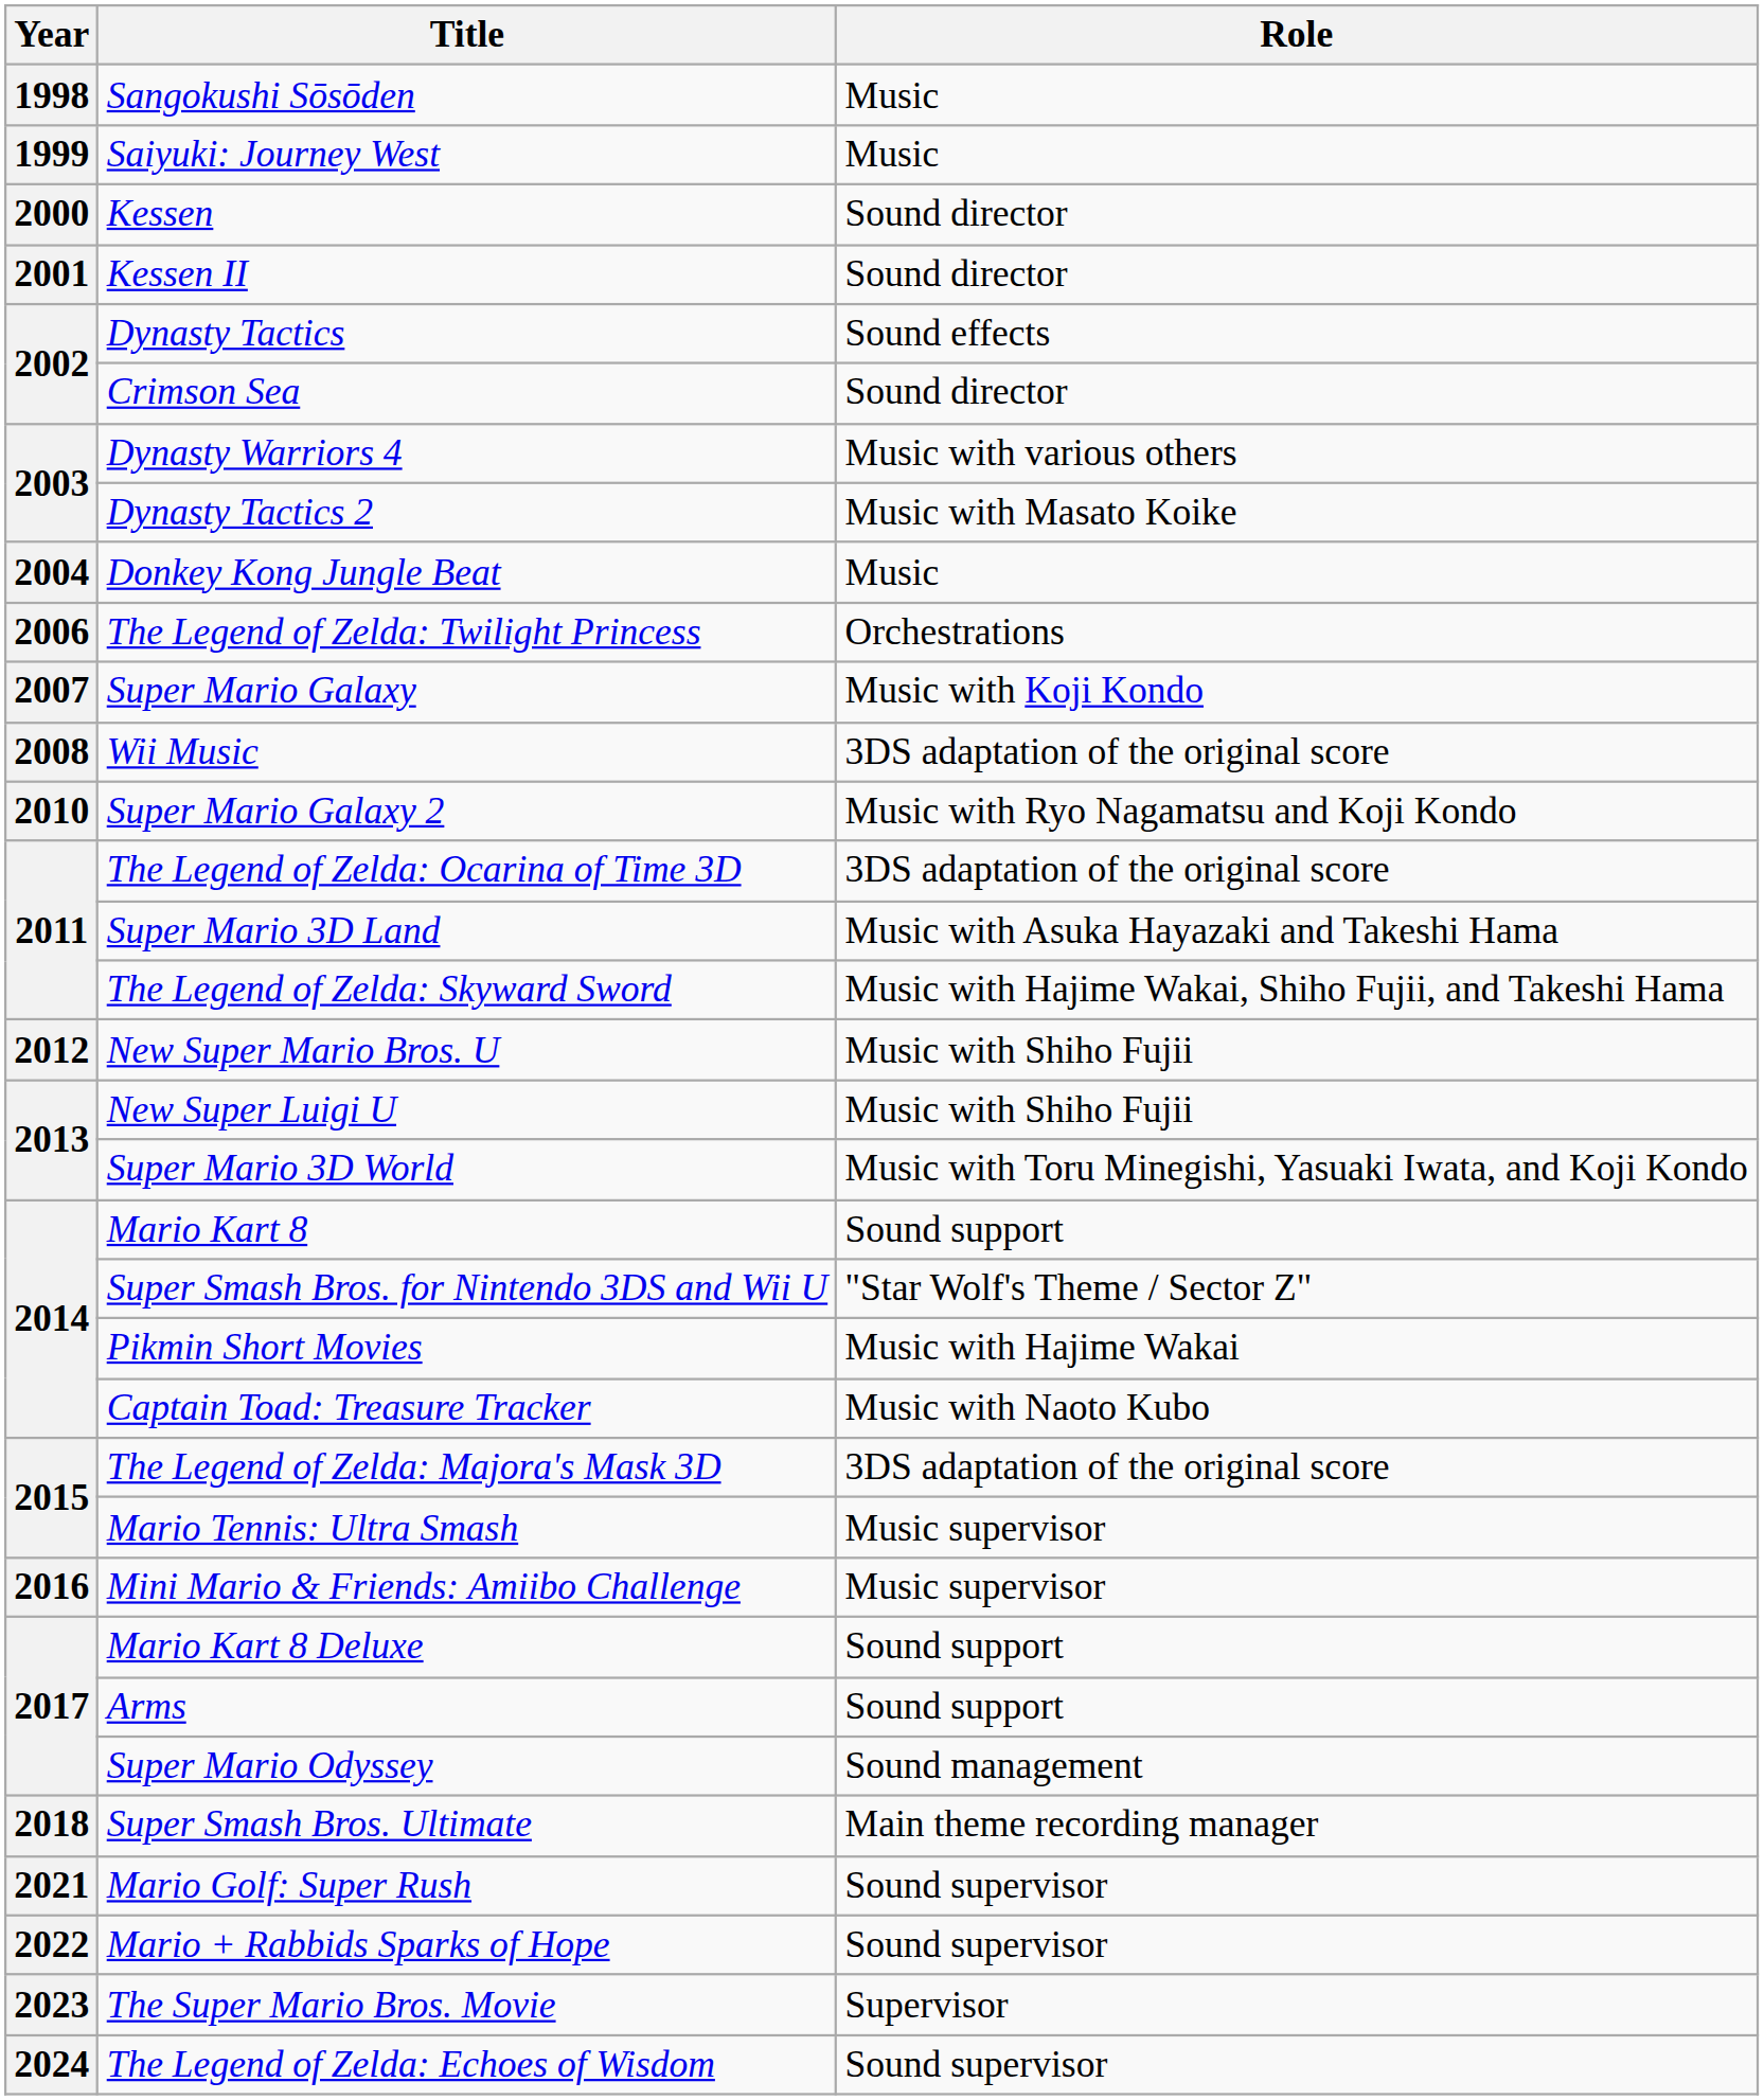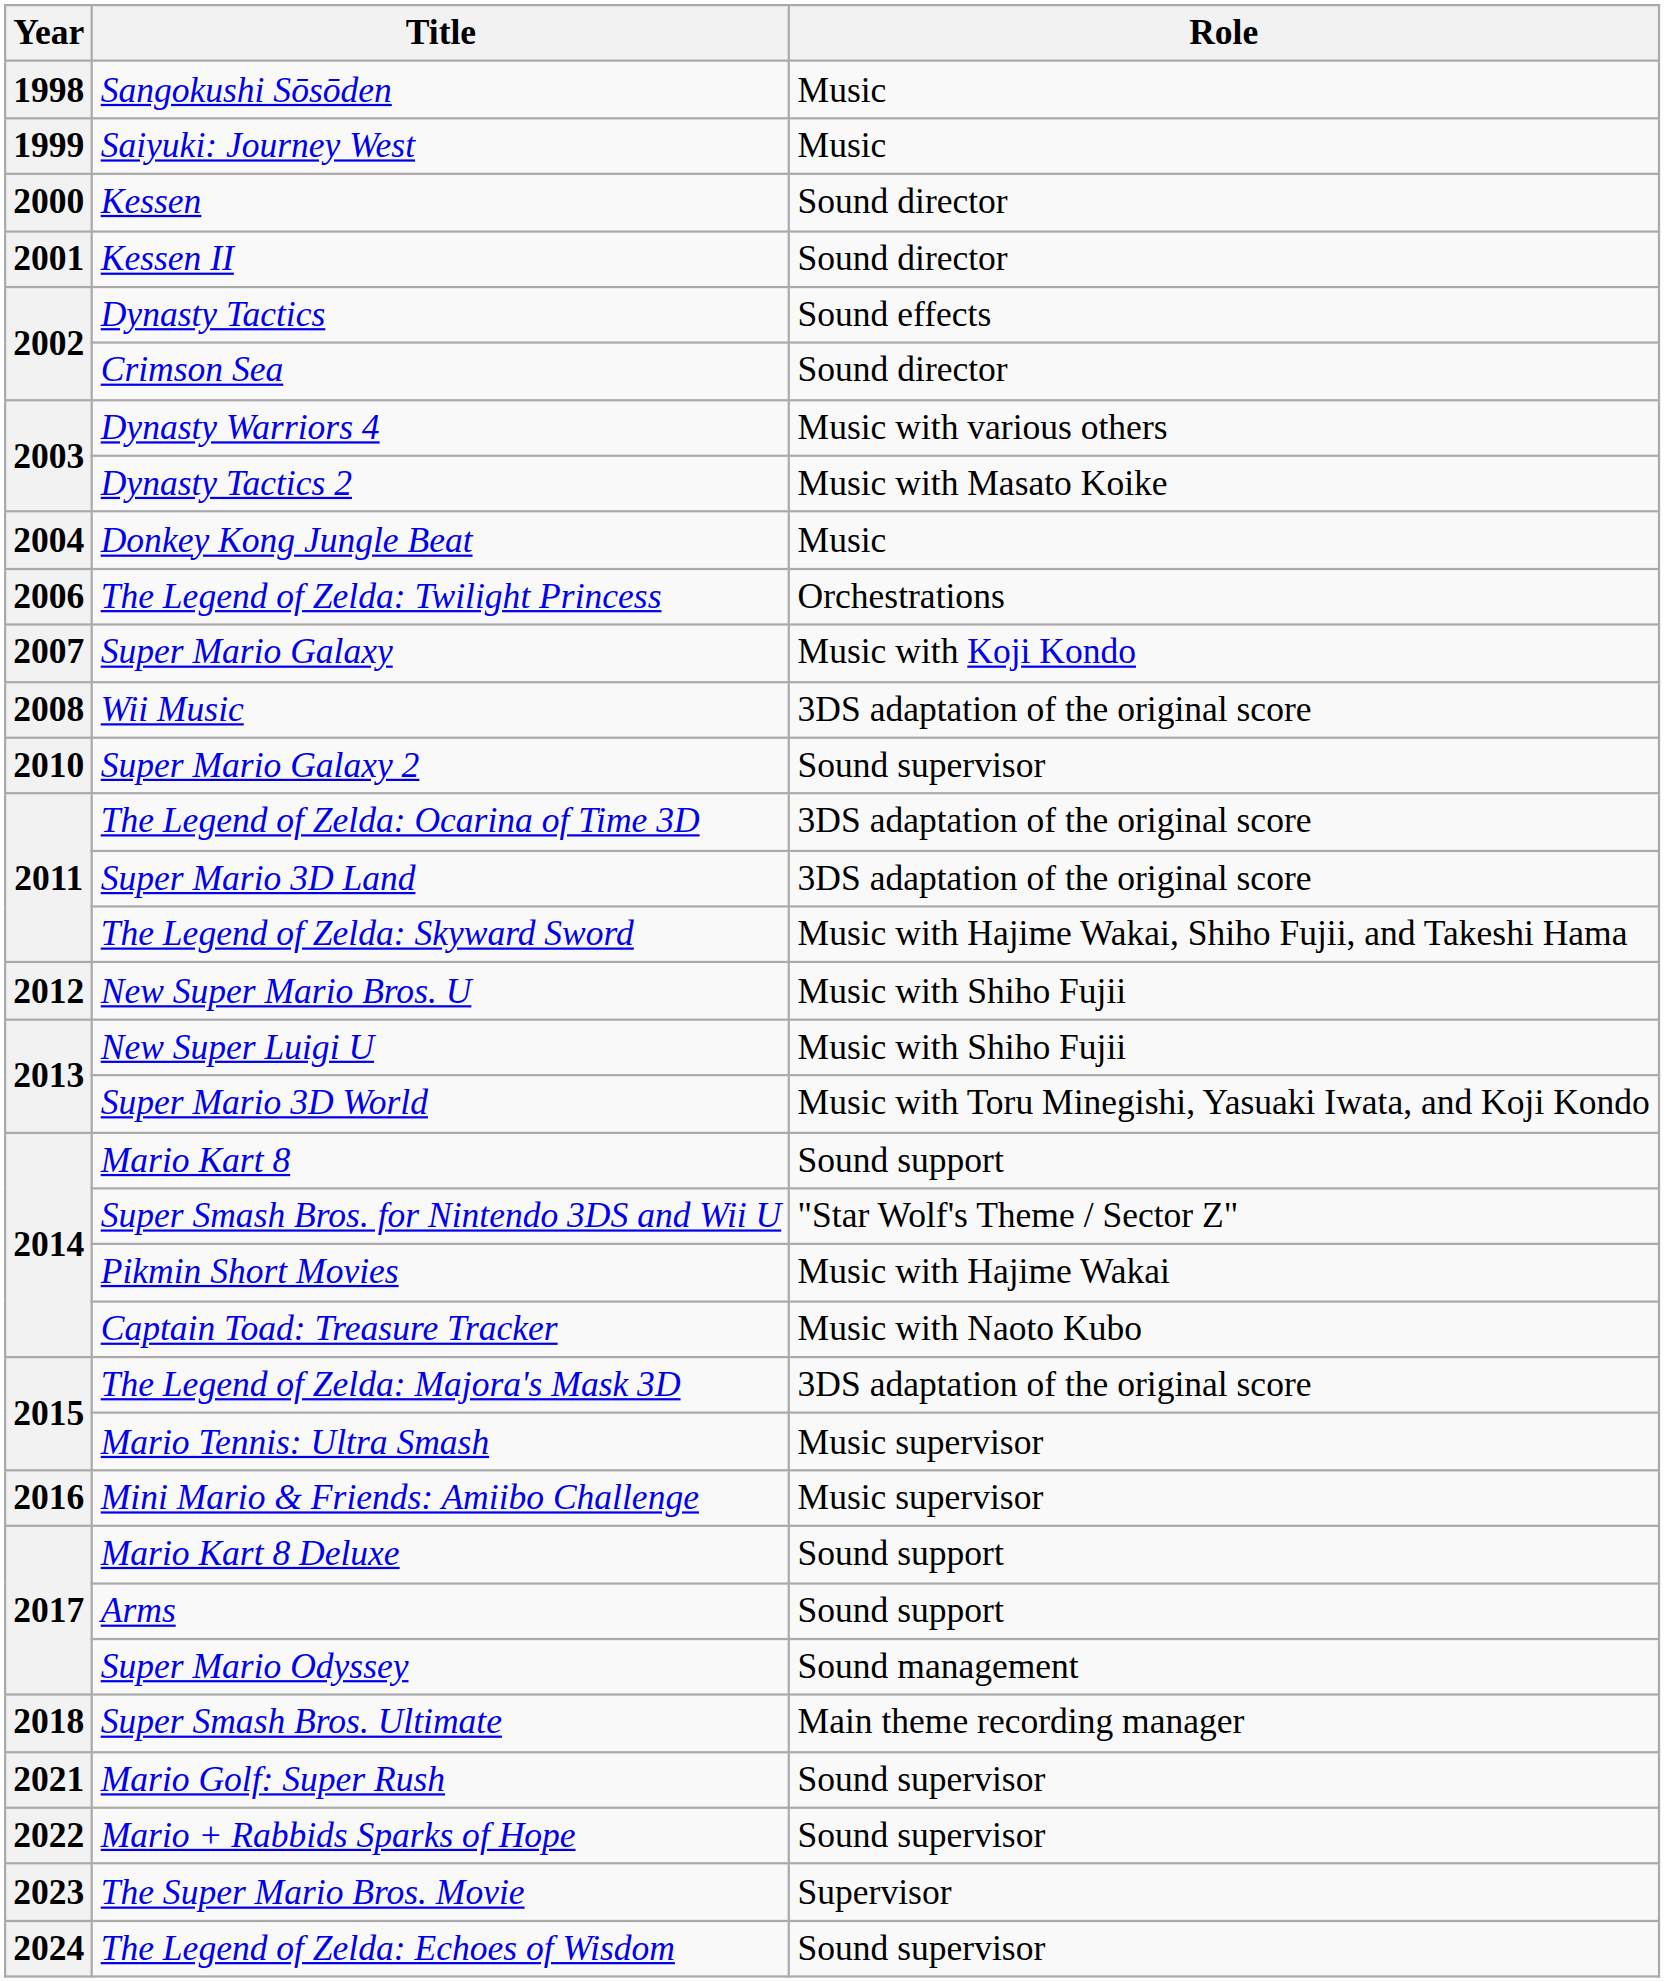 <table class="wikitable sortable" width="auto">
 <tr>
 <th>Year</th>
 <th>Title</th>
 <th>Role</th>
 </tr>
 <tr>
 <th scope="row">1998</th>
 <td><em><a href='#'>Sangokushi Sōsōden</a></em></td>
 <td>Music</td>
 </tr>
 <tr>
 <th scope="row">1999</th>
 <td><em><a href='#'>Saiyuki: Journey West</a></em></td>
 <td>Music</td>
 </tr>
 <tr>
 <th scope="row">2000</th>
 <td><em><a href='#'>Kessen</a></em></td>
 <td>Sound director</td>
 </tr>
 <tr>
 <th scope="row">2001</th>
 <td><em><a href='#'>Kessen II</a></em></td>
 <td>Sound director</td>
 </tr>
 <tr>
 <th scope="row" rowspan="2">2002</th>
 <td><em><a href='#'>Dynasty Tactics</a></em></td>
 <td>Sound effects</td>
 </tr>
 <tr>
 <td><em><a href='#'>Crimson Sea</a></em></td>
 <td>Sound director</td>
 </tr>
 <tr>
 <th scope="row" rowspan="2">2003</th>
 <td><em><a href='#'>Dynasty Warriors 4</a></em></td>
 <td>Music with various others</td>
 </tr>
 <tr>
 <td><em><a href='#'>Dynasty Tactics 2</a></em></td>
 <td>Music with Masato Koike</td>
 </tr>
 <tr>
 <th scope="row">2004</th>
 <td><em><a href='#'>Donkey Kong Jungle Beat</a></em></td>
 <td>Music</td>
 </tr>
 <tr>
 <th scope="row">2006</th>
 <td><em><a href='#'>The Legend of Zelda: Twilight Princess</a></em></td>
 <td>Orchestrations</td>
 </tr>
 <tr>
 <th scope="row">2007</th>
 <td><em><a href='#'>Super Mario Galaxy</a></em></td>
 <td>Music with <a href='#'>Koji Kondo</a></td>
 </tr>
 <tr>
 <th scope="row">2008</th>
 <td><em><a href='#'>Wii Music</a></em></td>
 <td>3DS adaptation of the original score</td>
 </tr>
 <tr>
 <th scope="row">2010</th>
 <td><em><a href='#'>Super Mario Galaxy 2</a></em></td>
-<td>Music with Ryo Nagamatsu and Koji Kondo</td>
+<td>Sound supervisor</td>
 </tr>
 <tr>
 <th scope="row" rowspan="3">2011</th>
 <td><em><a href='#'>The Legend of Zelda: Ocarina of Time 3D</a></em></td>
 <td>3DS adaptation of the original score</td>
 </tr>
 <tr>
 <td><em><a href='#'>Super Mario 3D Land</a></em></td>
-<td>Music with Asuka Hayazaki and Takeshi Hama</td>
+<td>3DS adaptation of the original score</td>
 </tr>
 <tr>
 <td><em><a href='#'>The Legend of Zelda: Skyward Sword</a></em></td>
 <td>Music with Hajime Wakai, Shiho Fujii, and Takeshi Hama</td>
 </tr>
 <tr>
 <th scope="row">2012</th>
 <td><em><a href='#'>New Super Mario Bros. U</a></em></td>
 <td>Music with Shiho Fujii</td>
 </tr>
 <tr>
 <th scope="row" rowspan="2">2013</th>
 <td><em><a href='#'>New Super Luigi U</a></em></td>
 <td>Music with Shiho Fujii</td>
 </tr>
 <tr>
 <td><em><a href='#'>Super Mario 3D World</a></em></td>
 <td>Music with Toru Minegishi, Yasuaki Iwata, and Koji Kondo</td>
 </tr>
 <tr>
 <th scope="row" rowspan="4">2014</th>
 <td><em><a href='#'>Mario Kart 8</a></em></td>
 <td>Sound support</td>
 </tr>
 <tr>
 <td><em><a href='#'>Super Smash Bros. for Nintendo 3DS and Wii U</a></em></td>
 <td>"Star Wolf's Theme / Sector Z"</td>
 </tr>
 <tr>
 <td><em><a href='#'>Pikmin Short Movies</a></em></td>
 <td>Music with Hajime Wakai</td>
 </tr>
 <tr>
 <td><em><a href='#'>Captain Toad: Treasure Tracker</a></em></td>
 <td>Music with Naoto Kubo</td>
 </tr>
 <tr>
 <th scope="row" rowspan="2">2015</th>
 <td><em><a href='#'>The Legend of Zelda: Majora's Mask 3D</a></em></td>
 <td>3DS adaptation of the original score</td>
 </tr>
 <tr>
 <td><em><a href='#'>Mario Tennis: Ultra Smash</a></em></td>
 <td>Music supervisor</td>
 </tr>
 <tr>
 <th scope="row">2016</th>
 <td><em><a href='#'>Mini Mario & Friends: Amiibo Challenge</a></em></td>
 <td>Music supervisor</td>
 </tr>
 <tr>
 <th scope="row" rowspan="3">2017</th>
 <td><em><a href='#'>Mario Kart 8 Deluxe</a></em></td>
 <td>Sound support</td>
 </tr>
 <tr>
 <td><em><a href='#'>Arms</a></em></td>
 <td>Sound support</td>
 </tr>
 <tr>
 <td><em><a href='#'>Super Mario Odyssey</a></em></td>
 <td>Sound management</td>
 </tr>
 <tr>
 <th scope="row">2018</th>
 <td><em><a href='#'>Super Smash Bros. Ultimate</a></em></td>
 <td>Main theme recording manager</td>
 </tr>
 <tr>
 <th scope="row">2021</th>
 <td><em><a href='#'>Mario Golf: Super Rush</a></em></td>
 <td>Sound supervisor</td>
 </tr>
 <tr>
 <th scope="row">2022</th>
 <td><em><a href='#'>Mario + Rabbids Sparks of Hope</a></em></td>
 <td>Sound supervisor</td>
 </tr>
 <tr>
 <th scope="row">2023</th>
 <td><em><a href='#'>The Super Mario Bros. Movie</a></em></td>
 <td>Supervisor</td>
 </tr>
 <tr>
 <th scope="row">2024</th>
 <td><em><a href='#'>The Legend of Zelda: Echoes of Wisdom</a></em></td>
 <td>Sound supervisor</td>
 </tr>
 </table>
